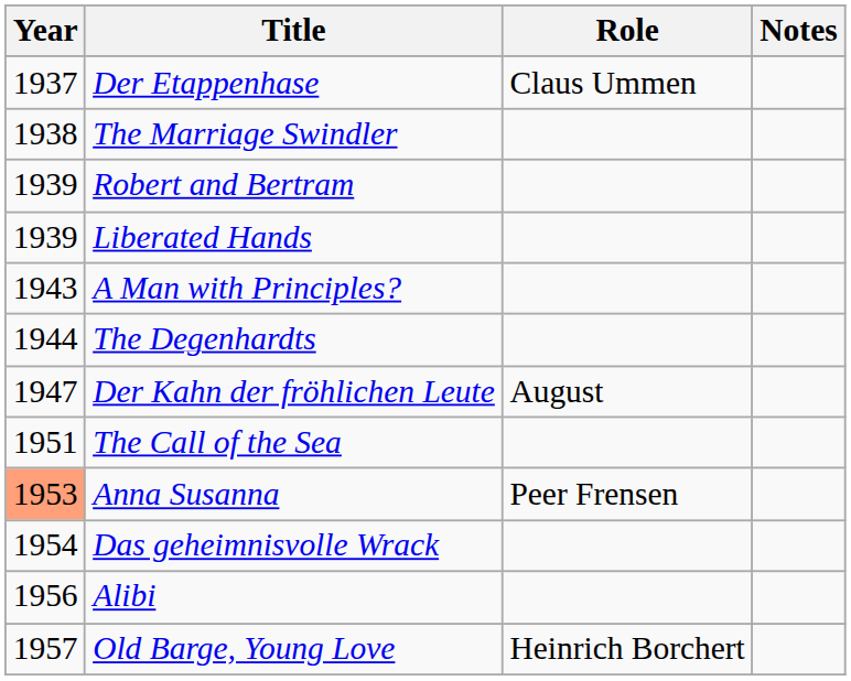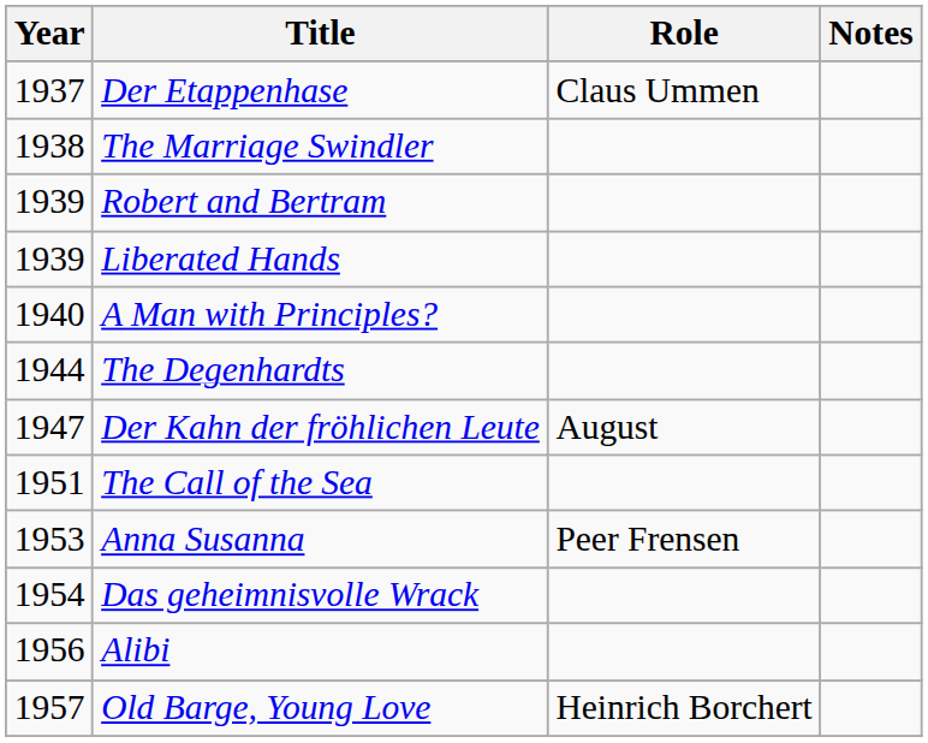 <table class="wikitable sortable">
 <tr>
 <th>Year</th>
 <th>Title</th>
 <th>Role</th>
 <th class="unsortable">Notes</th>
 </tr>
 <tr>
 <td>1937</td>
 <td><em><a href='#'>Der Etappenhase</a></em></td>
 <td>Claus Ummen</td>
 <td></td>
 </tr>
 <tr>
 <td>1938</td>
 <td><em><a href='#'>The Marriage Swindler</a></em></td>
 <td></td>
 <td></td>
 </tr>
 <tr>
 <td>1939</td>
 <td><em><a href='#'>Robert and Bertram</a></em></td>
 <td></td>
 <td></td>
 </tr>
 <tr>
 <td>1939</td>
 <td><em><a href='#'>Liberated Hands</a></em></td>
 <td></td>
 <td></td>
 </tr>
 <tr>
-<td>1943</td>
+<td>1940</td>
 <td><em><a href='#'>A Man with Principles?</a></em></td>
 <td></td>
 <td></td>
 </tr>
 <tr>
 <td>1944</td>
 <td><em><a href='#'>The Degenhardts</a></em></td>
 <td></td>
 <td></td>
 </tr>
 <tr>
 <td>1947</td>
 <td><em><a href='#'>Der Kahn der fröhlichen Leute</a></em></td>
 <td>August</td>
 <td></td>
 </tr>
 <tr>
 <td>1951</td>
 <td><em><a href='#'>The Call of the Sea</a></em></td>
 <td></td>
 <td></td>
 </tr>
 <tr>
-<td style="background: lightsalmon;">1953</td>
+<td>1953</td>
 <td><em><a href='#'>Anna Susanna</a></em></td>
 <td>Peer Frensen</td>
 <td></td>
 </tr>
 <tr>
 <td>1954</td>
 <td><em><a href='#'>Das geheimnisvolle Wrack</a></em></td>
 <td></td>
 <td></td>
 </tr>
 <tr>
 <td>1956</td>
 <td><em><a href='#'>Alibi</a></em></td>
 <td></td>
 <td></td>
 </tr>
 <tr>
 <td>1957</td>
 <td><em><a href='#'>Old Barge, Young Love</a></em></td>
 <td>Heinrich Borchert</td>
 <td></td>
 </tr>
 </table>
